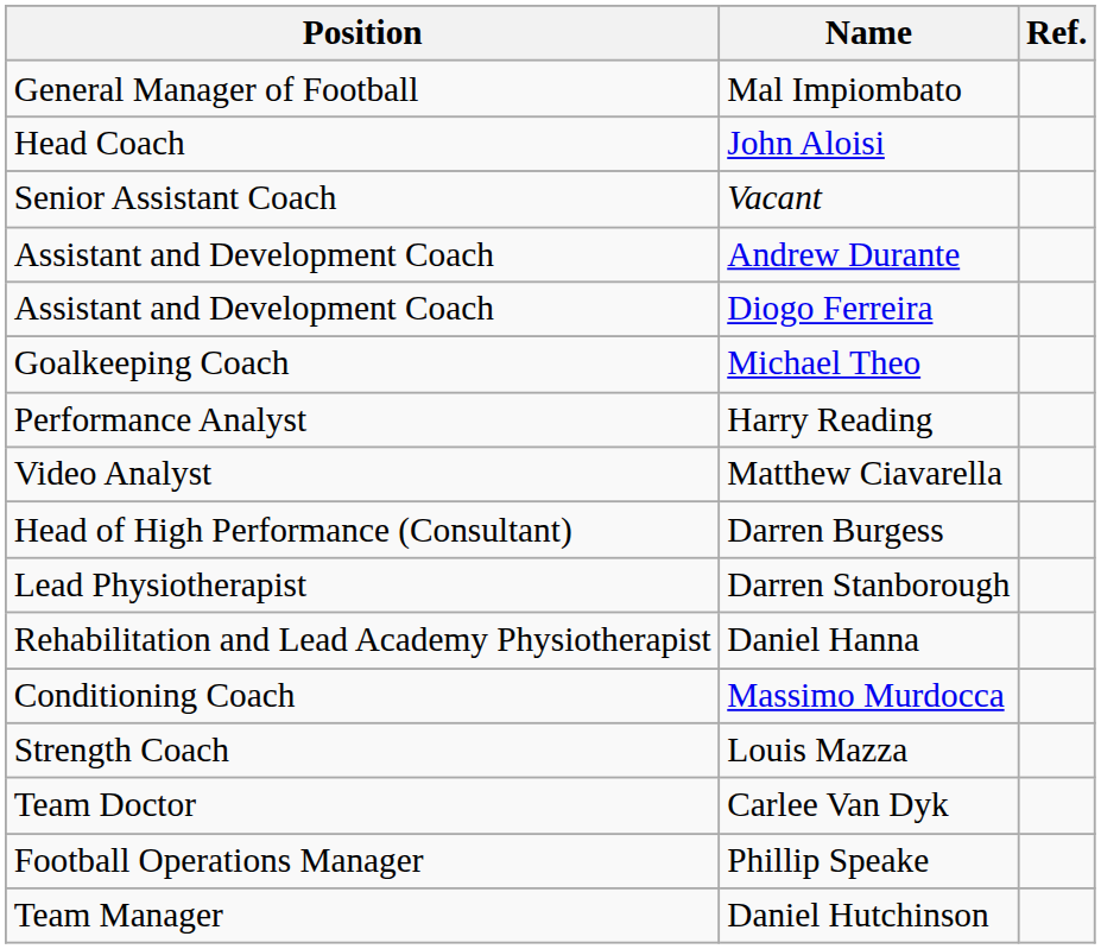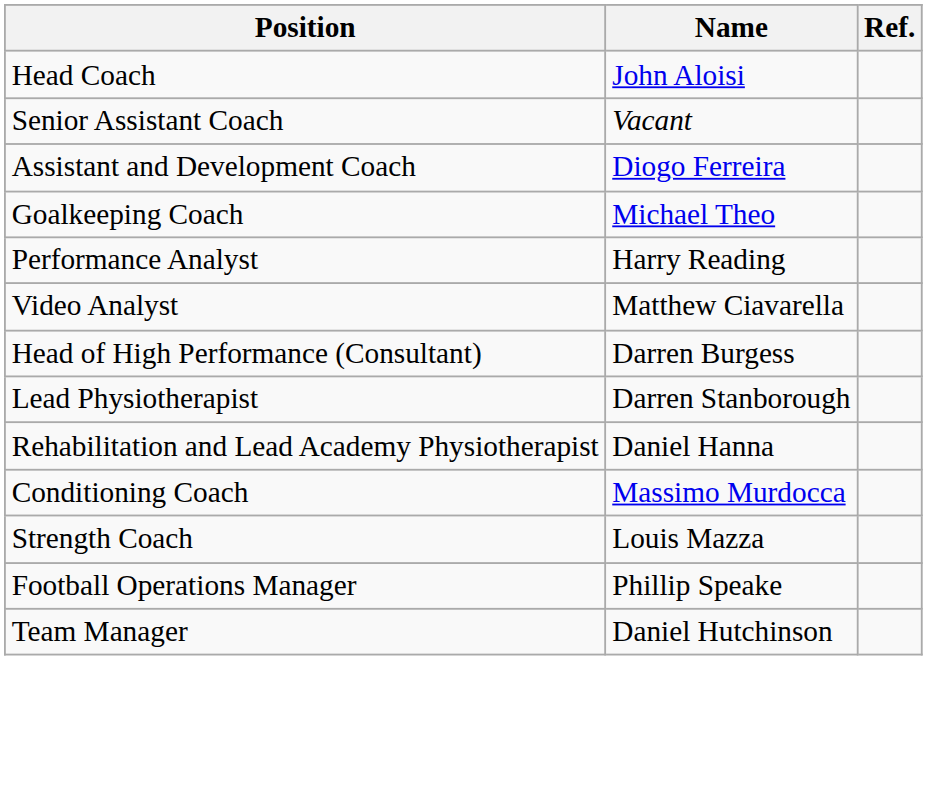 <table class="wikitable">
 <tr>
 <th>Position</th>
 <th>Name</th>
 <th>Ref.</th>
-</tr>
-<tr>
-<td>General Manager of Football</td>
-<td> Mal Impiombato</td>
-<td></td>
 </tr>
 <tr>
 <td>Head Coach</td>
 <td> <a href='#'>John Aloisi</a></td>
 <td></td>
 </tr>
 <tr>
 <td>Senior Assistant Coach</td>
 <td><em>Vacant</em></td>
-<td></td>
-</tr>
-<tr>
-<td>Assistant and Development Coach</td>
-<td> <a href='#'>Andrew Durante</a></td>
 <td></td>
 </tr>
 <tr>
 <td>Assistant and Development Coach</td>
 <td> <a href='#'>Diogo Ferreira</a></td>
 <td></td>
 </tr>
 <tr>
 <td>Goalkeeping Coach</td>
 <td> <a href='#'>Michael Theo</a></td>
 <td></td>
 </tr>
 <tr>
 <td>Performance Analyst</td>
 <td> Harry Reading</td>
 <td></td>
 </tr>
 <tr>
 <td>Video Analyst</td>
 <td> Matthew Ciavarella</td>
 <td></td>
 </tr>
 <tr>
 <td>Head of High Performance (Consultant)</td>
 <td> Darren Burgess</td>
 <td></td>
 </tr>
 <tr>
 <td>Lead Physiotherapist</td>
 <td> Darren Stanborough</td>
 <td></td>
 </tr>
 <tr>
 <td>Rehabilitation and Lead Academy Physiotherapist</td>
 <td> Daniel Hanna</td>
 <td></td>
 </tr>
 <tr>
 <td>Conditioning Coach</td>
 <td> <a href='#'>Massimo Murdocca</a></td>
 <td></td>
 </tr>
 <tr>
 <td>Strength Coach</td>
 <td> Louis Mazza</td>
 <td></td>
 </tr>
 <tr>
-<td>Team Doctor</td>
-<td> Carlee Van Dyk</td>
-<td></td>
-</tr>
-<tr>
 <td>Football Operations Manager</td>
 <td> Phillip Speake</td>
 <td></td>
 </tr>
 <tr>
 <td>Team Manager</td>
 <td> Daniel Hutchinson</td>
 <td></td>
 </tr>
 </table>
